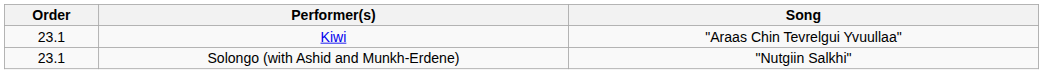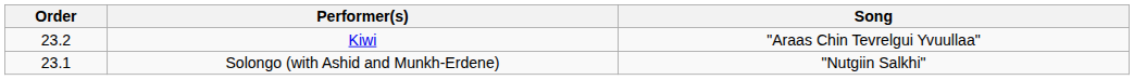 <table class="wikitable" style="text-align:center; line-height:17px;">
 <tr>
 <th width="05%">Order</th>
 <th width="25%">Performer(s)</th>
 <th width="25%">Song</th>
 </tr>
 <tr>
-<td>23.1</td>
+<td>23.2</td>
 <td><a href='#'>Kiwi</a></td>
 <td>"Araas Chin Tevrelgui Yvuullaa"</td>
 </tr>
 <tr>
 <td>23.1</td>
 <td>Solongo (with Ashid and Munkh-Erdene)</td>
 <td>"Nutgiin Salkhi"</td>
 </tr>
 </table>
